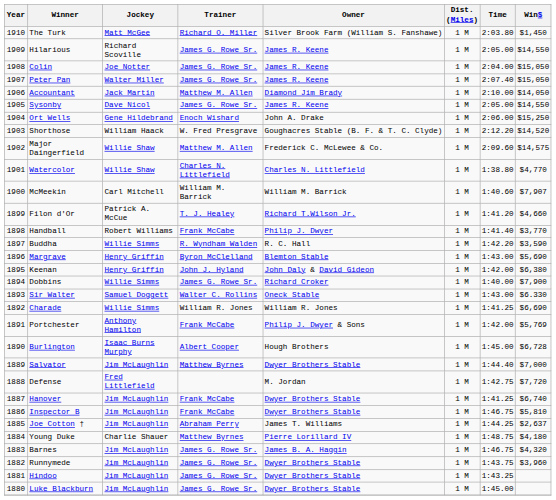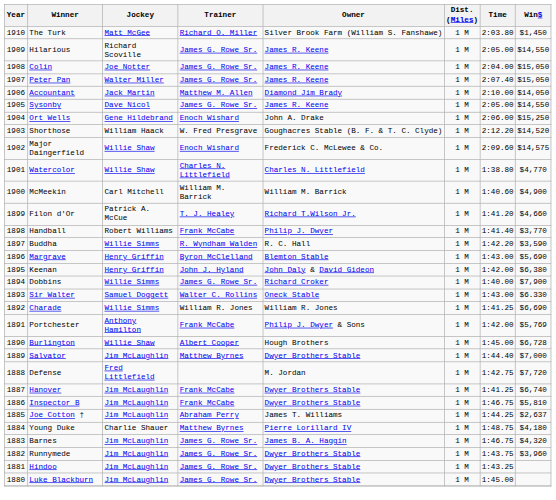 <table class="wikitable sortable" style="font-size:90%">
 <tr>
 <th style="width:30px">Year<br></th>
 <th style="width:110px">Winner<br></th>
 <th style="width:110px">Jockey<br></th>
 <th style="width:125px">Trainer<br></th>
 <th>Owner<br></th>
 <th style="width:25px">Dist.<br> <span>(<a href='#'>Miles</a>)</span></th>
 <th style="width:25px">Time<br></th>
 <th style="width:25px">Win<a href='#'>$</a></th>
 </tr>
 <tr>
 <td align=center>1910</td>
 <td>The Turk</td>
 <td><a href='#'>Matt McGee</a></td>
 <td><a href='#'>Richard O. Miller</a></td>
 <td>Silver Brook Farm (William S. Fanshawe)</td>
 <td align=center>1<span> M</span></td>
 <td align=center>2:03.80</td>
 <td align=center>$1,450</td>
 </tr>
 <tr>
 <td align=center>1909</td>
 <td>Hilarious</td>
 <td>Richard Scoville</td>
 <td><a href='#'>James G. Rowe Sr.</a></td>
 <td><a href='#'>James R. Keene</a></td>
 <td align=center>1<span> M</span></td>
 <td align=center>2:05.00</td>
 <td align=center>$14,550</td>
 </tr>
 <tr>
 <td align=center>1908</td>
 <td><a href='#'>Colin</a></td>
 <td><a href='#'>Joe Notter</a></td>
 <td><a href='#'>James G. Rowe Sr.</a></td>
 <td><a href='#'>James R. Keene</a></td>
 <td align=center>1<span> M</span></td>
 <td align=center>2:04.00</td>
 <td align=center>$15,050</td>
 </tr>
 <tr>
 <td align=center>1907</td>
 <td><a href='#'>Peter Pan</a></td>
 <td><a href='#'>Walter Miller</a></td>
 <td><a href='#'>James G. Rowe Sr.</a></td>
 <td><a href='#'>James R. Keene</a></td>
 <td align=center>1<span> M</span></td>
 <td align=center>2:07.40</td>
 <td align=center>$15,050</td>
 </tr>
 <tr>
 <td align=center>1906</td>
 <td><a href='#'>Accountant</a></td>
 <td><a href='#'>Jack Martin</a></td>
 <td><a href='#'>Matthew M. Allen</a></td>
 <td><a href='#'>Diamond Jim Brady</a></td>
 <td align=center>1<span> M</span></td>
 <td align=center>2:10.00</td>
 <td align=center>$14,050</td>
 </tr>
 <tr>
 <td align=center>1905</td>
 <td><a href='#'>Sysonby</a></td>
 <td><a href='#'>Dave Nicol</a></td>
 <td><a href='#'>James G. Rowe Sr.</a></td>
 <td><a href='#'>James R. Keene</a></td>
 <td align=center>1<span> M</span></td>
 <td align=center>2:05.00</td>
 <td align=center>$14,550</td>
 </tr>
 <tr>
 <td align=center>1904</td>
 <td><a href='#'>Ort Wells</a></td>
 <td><a href='#'>Gene Hildebrand</a></td>
 <td><a href='#'>Enoch Wishard</a></td>
 <td>John A. Drake</td>
 <td align=center>1<span> M</span></td>
 <td align=center>2:06.00</td>
 <td align=center>$15,250</td>
 </tr>
 <tr>
 <td align=center>1903</td>
 <td>Shorthose</td>
 <td>William Haack</td>
 <td>W. Fred Presgrave</td>
 <td>Goughacres Stable (B. F. & T. C. Clyde)</td>
 <td align=center>1<span> M</span></td>
 <td align=center>2:12.20</td>
 <td align=center>$14,520</td>
 </tr>
 <tr>
 <td align=center>1902</td>
 <td>Major Daingerfield</td>
 <td><a href='#'>Willie Shaw</a></td>
-<td><a href='#'>Matthew M. Allen</a></td>
+<td><a href='#'>Enoch Wishard</a></td>
 <td>Frederick C. McLewee & Co.</td>
 <td align=center>1<span> M</span></td>
 <td align=center>2:09.60</td>
 <td align=center>$14,575</td>
 </tr>
 <tr>
 <td align=center>1901</td>
 <td><a href='#'>Watercolor</a></td>
 <td><a href='#'>Willie Shaw</a></td>
 <td><a href='#'>Charles N. Littlefield</a></td>
 <td><a href='#'>Charles N. Littlefield</a></td>
 <td align=center>1<span> M</span></td>
 <td align=center>1:38.80</td>
 <td align=center>$4,770</td>
 </tr>
 <tr>
 <td align=center>1900</td>
 <td>McMeekin</td>
 <td>Carl Mitchell</td>
 <td>William M. Barrick</td>
 <td>William M. Barrick</td>
 <td align=center>1<span> M</span></td>
 <td align=center>1:40.60</td>
-<td align=center>$7,907</td>
+<td align=center>$4,900</td>
 </tr>
 <tr>
 <td align=center>1899</td>
 <td>Filon d'Or</td>
 <td>Patrick A. McCue</td>
 <td><a href='#'>T. J. Healey</a></td>
 <td><a href='#'>Richard T.Wilson Jr.</a></td>
 <td align=center>1<span> M</span></td>
 <td align=center>1:41.20</td>
 <td align=center>$4,660</td>
 </tr>
 <tr>
 <td align=center>1898</td>
 <td>Handball</td>
 <td>Robert Williams</td>
 <td><a href='#'>Frank McCabe</a></td>
 <td><a href='#'>Philip J. Dwyer</a></td>
 <td align=center>1<span> M</span></td>
 <td align=center>1:41.40</td>
 <td align=center>$3,770</td>
 </tr>
 <tr>
 <td align=center>1897</td>
 <td>Buddha</td>
 <td><a href='#'>Willie Simms</a></td>
 <td><a href='#'>R. Wyndham Walden</a></td>
 <td>R. C. Hall</td>
 <td align=center>1<span> M</span></td>
 <td align=center>1:42.20</td>
 <td align=center>$3,590</td>
 </tr>
 <tr>
 <td align=center>1896</td>
 <td><a href='#'>Margrave</a></td>
 <td><a href='#'>Henry Griffin</a></td>
 <td><a href='#'>Byron McClelland</a></td>
 <td><a href='#'>Blemton Stable</a></td>
 <td align=center>1<span> M</span></td>
 <td align=center>1:43.00</td>
 <td align=center>$5,690</td>
 </tr>
 <tr>
 <td align=center>1895</td>
 <td>Keenan</td>
 <td><a href='#'>Henry Griffin</a></td>
 <td><a href='#'>John J. Hyland</a></td>
 <td><a href='#'>John Daly</a> & <a href='#'>David Gideon</a></td>
 <td align=center>1<span> M</span></td>
 <td align=center>1:42.00</td>
 <td align=center>$6,380</td>
 </tr>
 <tr>
 <td align=center>1894</td>
 <td>Dobbins</td>
 <td><a href='#'>Willie Simms</a></td>
 <td><a href='#'>James G. Rowe Sr.</a></td>
 <td><a href='#'>Richard Croker</a></td>
 <td align=center>1<span> M</span></td>
 <td align=center>1:40.00</td>
 <td align=center>$7,900</td>
 </tr>
 <tr>
 <td align=center>1893</td>
 <td><a href='#'>Sir Walter</a></td>
 <td><a href='#'>Samuel Doggett</a></td>
 <td><a href='#'>Walter C. Rollins</a></td>
 <td><a href='#'>Oneck Stable</a></td>
 <td align=center>1<span> M</span></td>
 <td align=center>1:43.00</td>
 <td align=center>$6.330</td>
 </tr>
 <tr>
 <td align=center>1892</td>
 <td><a href='#'>Charade</a></td>
 <td><a href='#'>Willie Simms</a></td>
 <td>William R. Jones</td>
 <td>William R. Jones</td>
 <td align=center>1<span> M</span></td>
 <td align=center>1:41.25</td>
 <td align=center>$6,690</td>
 </tr>
 <tr>
 <td align=center>1891</td>
 <td>Portchester</td>
 <td><a href='#'>Anthony Hamilton</a></td>
 <td><a href='#'>Frank McCabe</a></td>
 <td><a href='#'>Philip J. Dwyer</a> & Sons</td>
 <td align=center>1<span> M</span></td>
 <td align=center>1:42.00</td>
 <td align=center>$5,769</td>
 </tr>
 <tr>
 <td align=center>1890</td>
 <td><a href='#'>Burlington</a></td>
-<td><a href='#'>Isaac Burns Murphy</a></td>
+<td><a href='#'>Willie Shaw</a></td>
 <td><a href='#'>Albert Cooper</a></td>
 <td>Hough Brothers</td>
 <td align=center>1<span> M</span></td>
 <td align=center>1:45.00</td>
 <td align=center>$6,728</td>
 </tr>
 <tr>
 <td align=center>1889</td>
 <td><a href='#'>Salvator</a></td>
 <td><a href='#'>Jim McLaughlin</a></td>
 <td><a href='#'>Matthew Byrnes</a></td>
 <td><a href='#'>Dwyer Brothers Stable</a></td>
 <td align=center>1<span> M</span></td>
 <td align=center>1:44.40</td>
 <td align=center>$7,000</td>
 </tr>
 <tr>
 <td align=center>1888</td>
 <td>Defense</td>
 <td><a href='#'>Fred Littlefield</a></td>
 <td></td>
 <td>M. Jordan</td>
 <td align=center>1<span> M</span></td>
 <td align=center>1:42.75</td>
 <td align=center>$7,720</td>
 </tr>
 <tr>
 <td align=center>1887</td>
 <td><a href='#'>Hanover</a></td>
 <td><a href='#'>Jim McLaughlin</a></td>
 <td><a href='#'>Frank McCabe</a></td>
 <td><a href='#'>Dwyer Brothers Stable</a></td>
 <td align=center>1<span> M</span></td>
 <td align=center>1:41.25</td>
 <td align=center>$6,740</td>
 </tr>
 <tr>
 <td align=center>1886</td>
 <td><a href='#'>Inspector B</a></td>
 <td><a href='#'>Jim McLaughlin</a></td>
 <td><a href='#'>Frank McCabe</a></td>
 <td><a href='#'>Dwyer Brothers Stable</a></td>
 <td align=center>1<span> M</span></td>
 <td align=center>1:46.75</td>
 <td align=center>$5,810</td>
 </tr>
 <tr>
 <td align=center>1885</td>
 <td><a href='#'>Joe Cotton</a> †</td>
 <td><a href='#'>Jim McLaughlin</a></td>
 <td><a href='#'>Abraham Perry</a></td>
 <td>James T. Williams</td>
 <td align=center>1<span> M</span></td>
 <td align=center>1:44.25</td>
 <td align=center>$2,637</td>
 </tr>
 <tr>
 <td align=center>1884</td>
 <td>Young Duke</td>
 <td>Charlie Shauer</td>
 <td><a href='#'>Matthew Byrnes</a></td>
 <td><a href='#'>Pierre Lorillard IV</a></td>
 <td align=center>1<span> M</span></td>
 <td align=center>1:48.75</td>
 <td align=center>$4,180</td>
 </tr>
 <tr>
 <td align=center>1883</td>
 <td>Barnes</td>
 <td><a href='#'>Jim McLaughlin</a></td>
 <td><a href='#'>James G. Rowe Sr.</a></td>
 <td><a href='#'>James B. A. Haggin</a></td>
 <td align=center>1<span> M</span></td>
 <td align=center>1:46.75</td>
 <td align=center>$4,320</td>
 </tr>
 <tr>
 <td align=center>1882</td>
 <td>Runnymede</td>
 <td><a href='#'>Jim McLaughlin</a></td>
 <td><a href='#'>James G. Rowe Sr.</a></td>
 <td><a href='#'>Dwyer Brothers Stable</a></td>
 <td align=center>1<span> M</span></td>
 <td align=center>1:43.75</td>
 <td align=center>$3,960</td>
 </tr>
 <tr>
 <td align=center>1881</td>
 <td><a href='#'>Hindoo</a></td>
 <td><a href='#'>Jim McLaughlin</a></td>
 <td><a href='#'>James G. Rowe Sr.</a></td>
 <td><a href='#'>Dwyer Brothers Stable</a></td>
 <td align=center>1<span> M</span></td>
 <td align=center>1:43.25</td>
 <td align=center></td>
 </tr>
 <tr>
 <td align=center>1880</td>
 <td><a href='#'>Luke Blackburn</a></td>
 <td><a href='#'>Jim McLaughlin</a></td>
 <td><a href='#'>James G. Rowe Sr.</a></td>
 <td><a href='#'>Dwyer Brothers Stable</a></td>
 <td align=center>1<span> M</span></td>
 <td align=center>1:45.00</td>
 <td align=center></td>
 </tr>
 <tr>
 </tr>
 </table>
